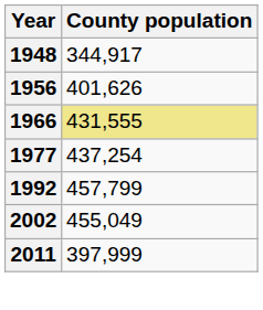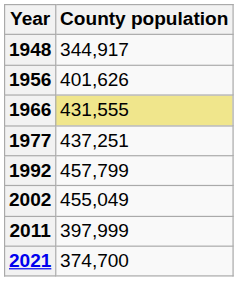 <table class="wikitable">
 <tr>
 <th>Year</th>
 <th>County population</th>
 </tr>
 <tr>
 <th>1948</th>
 <td>344,917 </td>
 </tr>
 <tr>
 <th>1956</th>
 <td>401,626 </td>
 </tr>
 <tr>
 <th>1966</th>
 <td style="background: khaki;">431,555 </td>
 </tr>
 <tr>
 <th>1977</th>
-<td>437,254 </td>
+<td>437,251 </td>
 </tr>
 <tr>
 <th>1992</th>
 <td>457,799 </td>
 </tr>
 <tr>
 <th>2002</th>
 <td>455,049 </td>
 </tr>
 <tr>
 <th>2011</th>
 <td>397,999 </td>
 </tr>
+<tr>
+<th><a href='#'>2021</a></th>
+<td>374,700 </td>
+</tr>
 </table>
